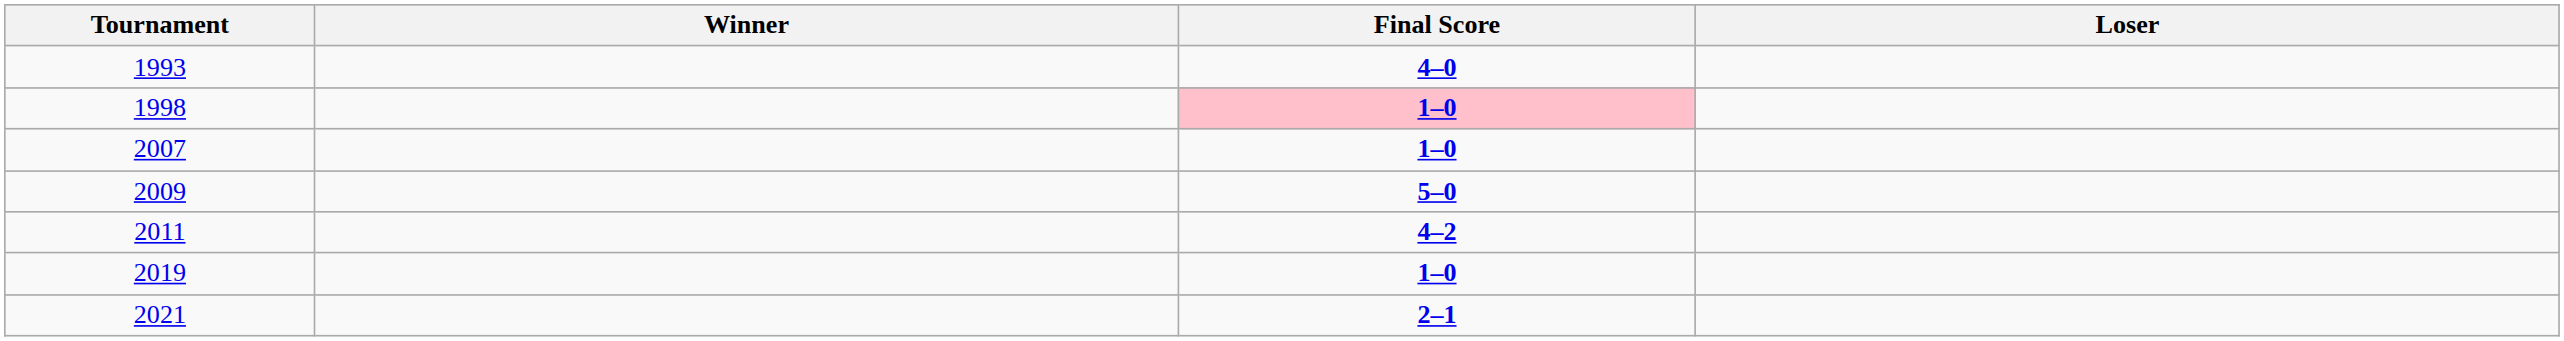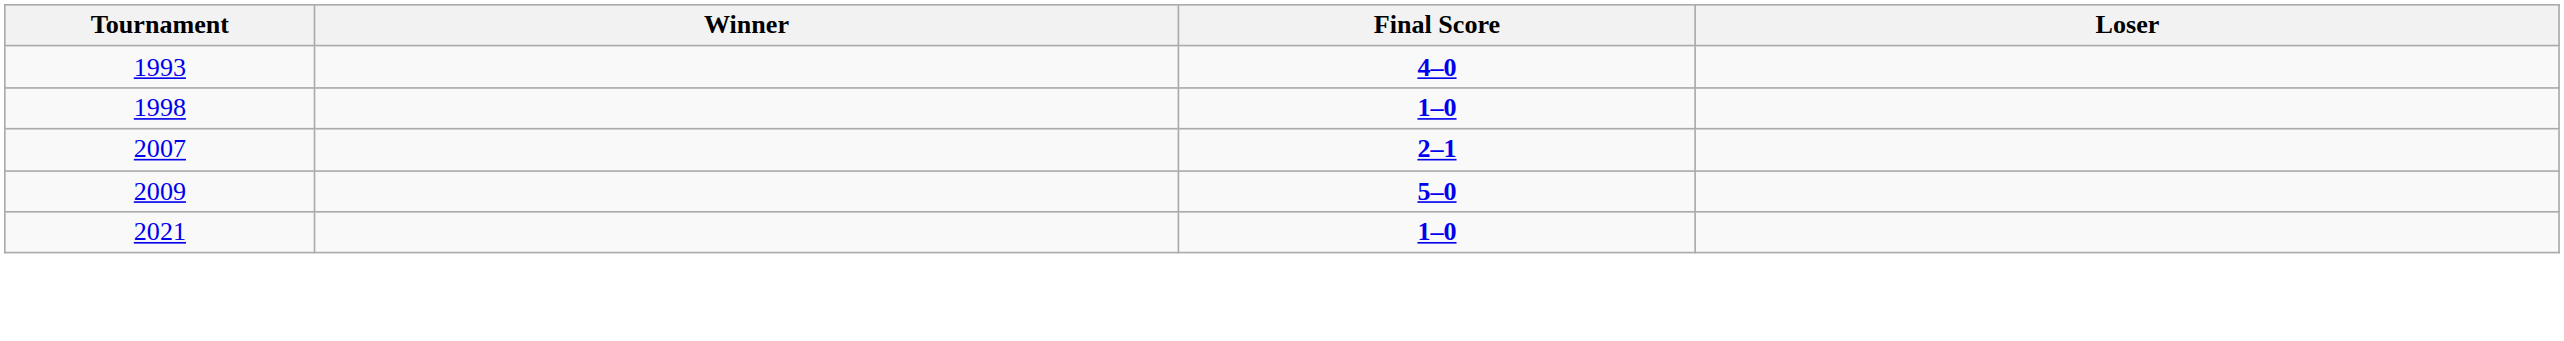 <table class="wikitable" style="font-size:%; text-align: center;">
 <tr>
 <th style="width:5%;">Tournament</th>
 <th width=15%>Winner</th>
 <th width=9%>Final Score</th>
 <th width=15%>Loser</th>
 </tr>
 <tr>
 <td><a href='#'>1993</a></td>
 <td><strong></strong></td>
 <td><strong><a href='#'>4–0</a></strong></td>
 <td></td>
 </tr>
 <tr>
 <td><a href='#'>1998</a></td>
 <td><strong></strong></td>
-<td style="background: pink;"><strong><a href='#'>1–0</a></strong></td>
+<td><strong><a href='#'>1–0</a></strong></td>
 <td></td>
 </tr>
 <tr>
 <td><a href='#'>2007</a></td>
 <td><strong></strong></td>
-<td><strong><a href='#'>1–0</a> </strong></td>
+<td><strong><a href='#'>2–1</a></strong></td>
 <td></td>
 </tr>
 <tr>
 <td><a href='#'>2009</a></td>
 <td><strong></strong></td>
 <td><strong><a href='#'>5–0</a></strong></td>
 <td></td>
 </tr>
 <tr>
-<td><a href='#'>2011</a></td>
-<td><strong></strong></td>
-<td><strong><a href='#'>4–2</a></strong></td>
-<td></td>
-</tr>
-<tr>
-<td><a href='#'>2019</a></td>
-<td><strong></strong></td>
-<td><strong><a href='#'>1–0</a></strong></td>
-<td></td>
-</tr>
-<tr>
 <td><a href='#'>2021</a></td>
 <td><strong></strong></td>
-<td><strong><a href='#'>2–1</a></strong></td>
+<td><strong><a href='#'>1–0</a> </strong></td>
 <td></td>
 </tr>
 </table>
